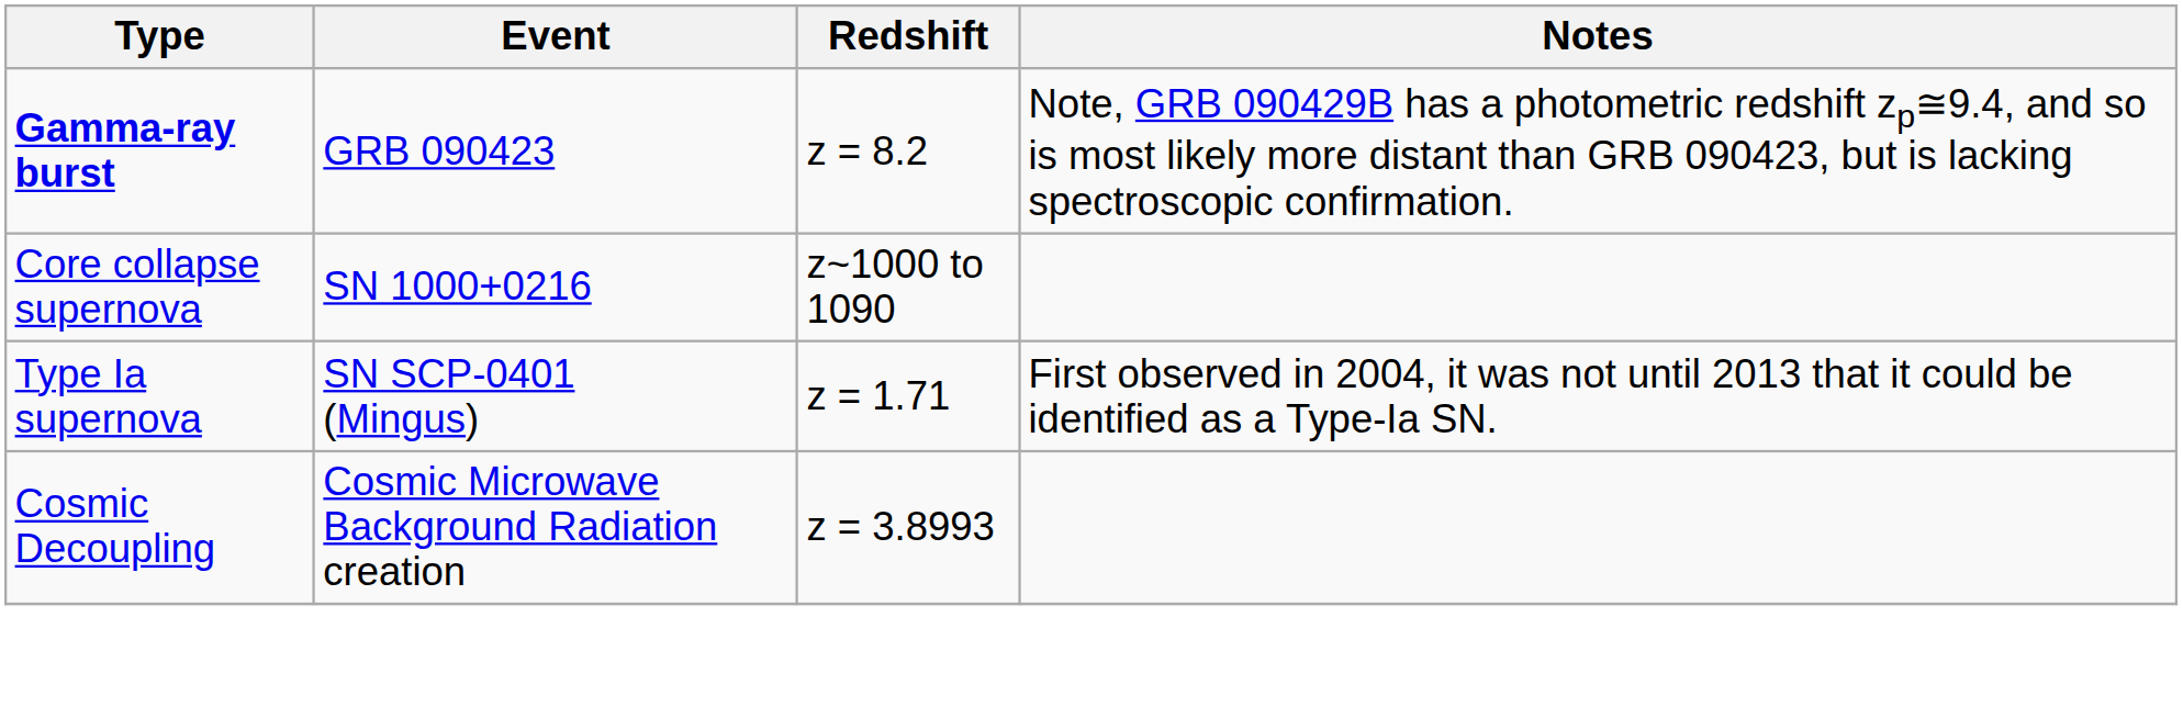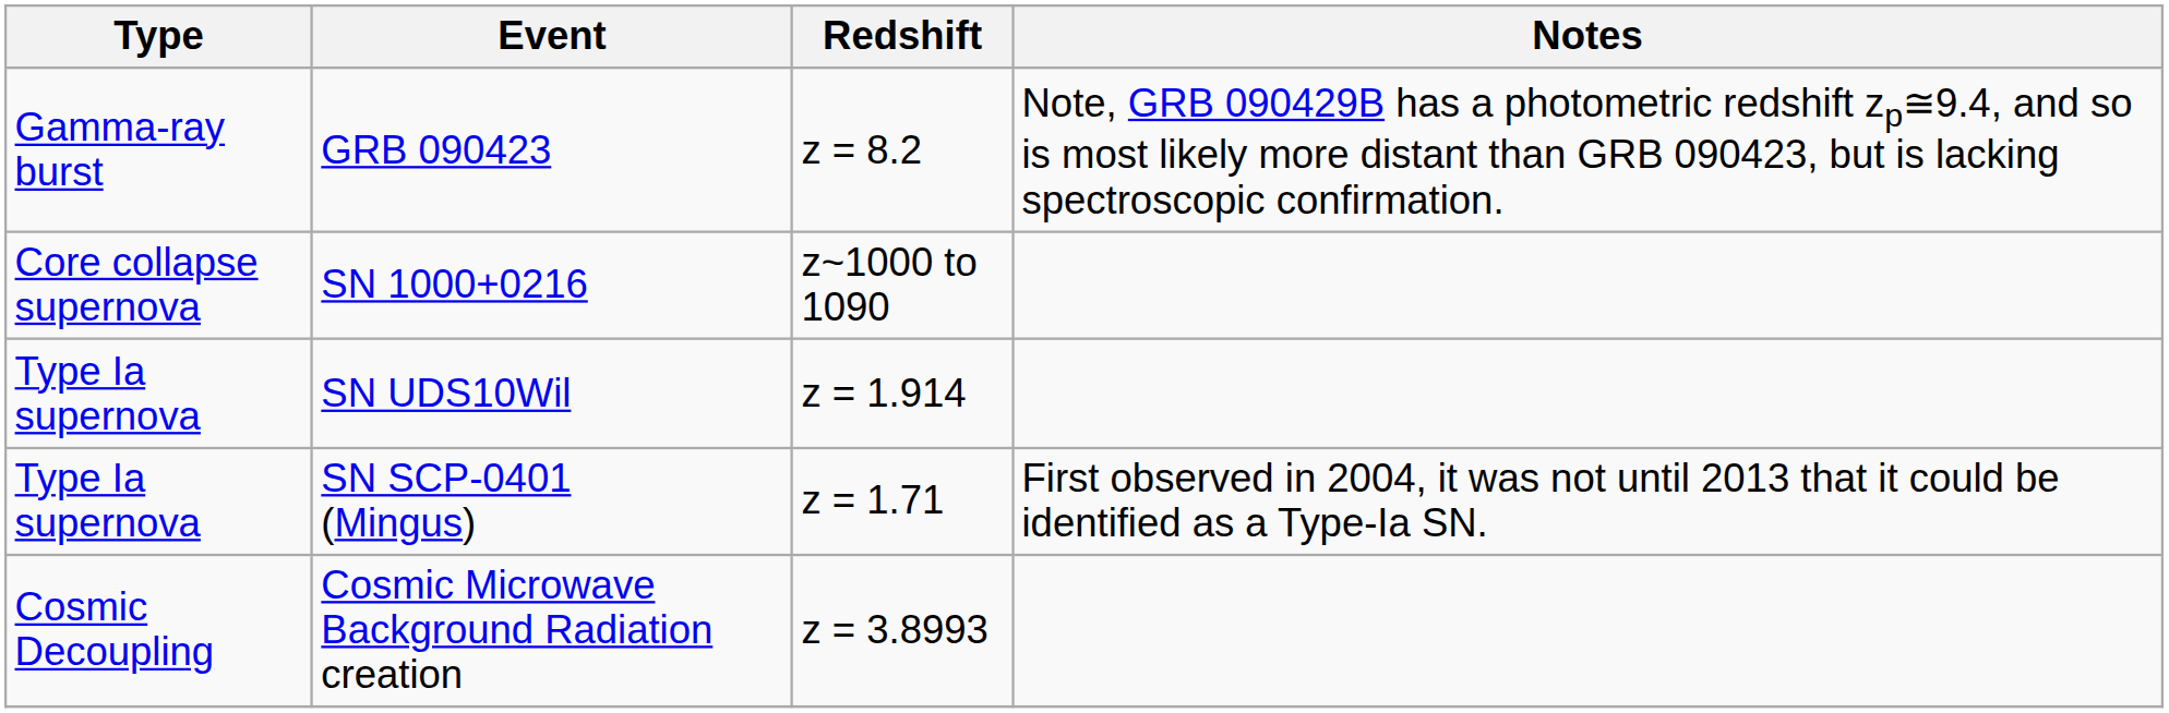 <table class="wikitable sticky-header">
 <tr>
 <th>Type</th>
 <th>Event</th>
 <th>Redshift</th>
 <th>Notes</th>
 </tr>
 <tr>
-<td><strong><a href='#'>Gamma-ray burst</a></strong></td>
+<td><a href='#'>Gamma-ray burst</a></td>
 <td><a href='#'>GRB 090423</a></td>
 <td>z = 8.2</td>
 <td> Note, <a href='#'>GRB 090429B</a> has a photometric redshift z<sub>p</sub>≅9.4, and so is most likely more distant than GRB 090423, but is lacking spectroscopic confirmation.</td>
 </tr>
 <tr>
 <td><a href='#'>Core collapse supernova</a></td>
 <td><a href='#'>SN 1000+0216</a></td>
 <td>z~1000 to 1090</td>
+<td><br></td>
+</tr>
+<tr>
+<td><a href='#'>Type Ia supernova</a></td>
+<td><a href='#'>SN UDS10Wil</a></td>
+<td>z = 1.914</td>
 <td><br></td>
 </tr>
 <tr>
 <td><a href='#'>Type Ia supernova</a></td>
 <td><a href='#'>SN SCP-0401</a> <br> (<a href='#'>Mingus</a>)</td>
 <td>z = 1.71</td>
 <td>First observed in 2004, it was not until 2013 that it could be identified as a Type-Ia SN.<br></td>
 </tr>
 <tr>
 <td><a href='#'>Cosmic Decoupling</a></td>
 <td><a href='#'>Cosmic Microwave Background Radiation</a> creation</td>
 <td>z = 3.8993</td>
 <td></td>
 </tr>
 <tr>
 </tr>
 </table>
